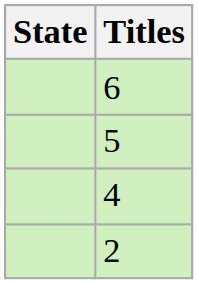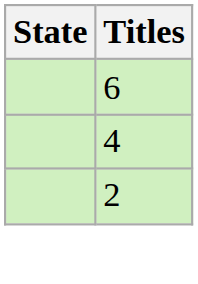 <table class="wikitable sortable">
 <tr>
 <th bgcolor=#9ACD32><span>State</span></th>
 <th bgcolor=#9ACD32><span>Titles</span></th>
 </tr>
 <tr bgcolor=#D0F0C0>
 <td></td>
 <td>6</td>
 </tr>
 <tr bgcolor=#D0F0C0>
 <td></td>
-<td>5</td>
-</tr>
-<tr bgcolor=#D0F0C0>
-<td></td>
 <td>4</td>
 </tr>
 <tr bgcolor=#D0F0C0>
 <td></td>
 <td>2</td>
 </tr>
 </table>
